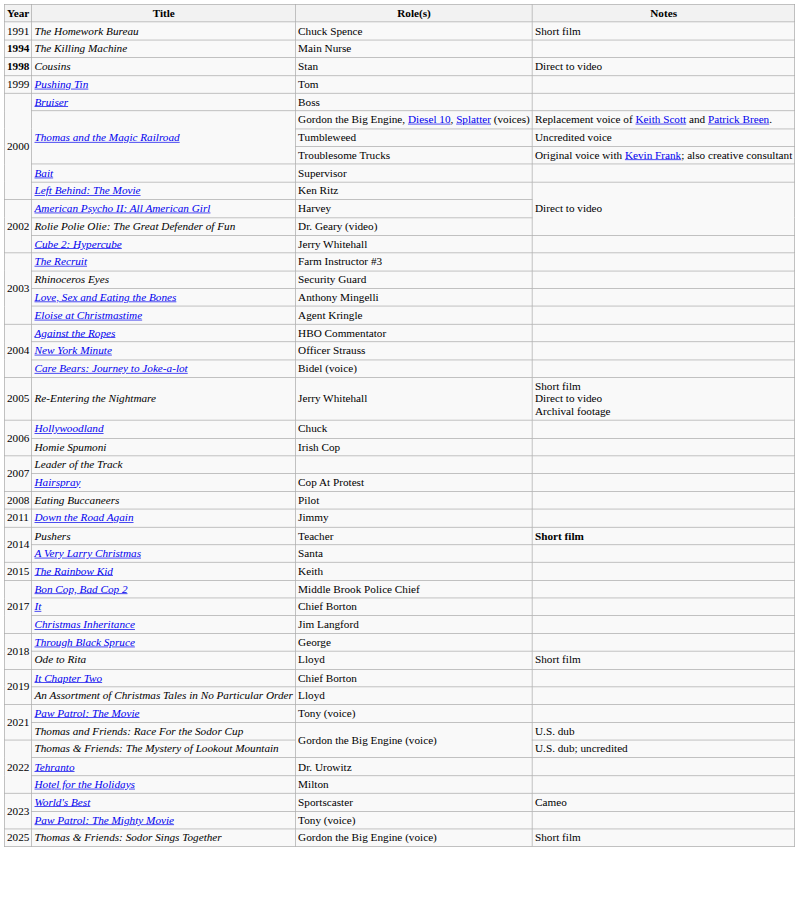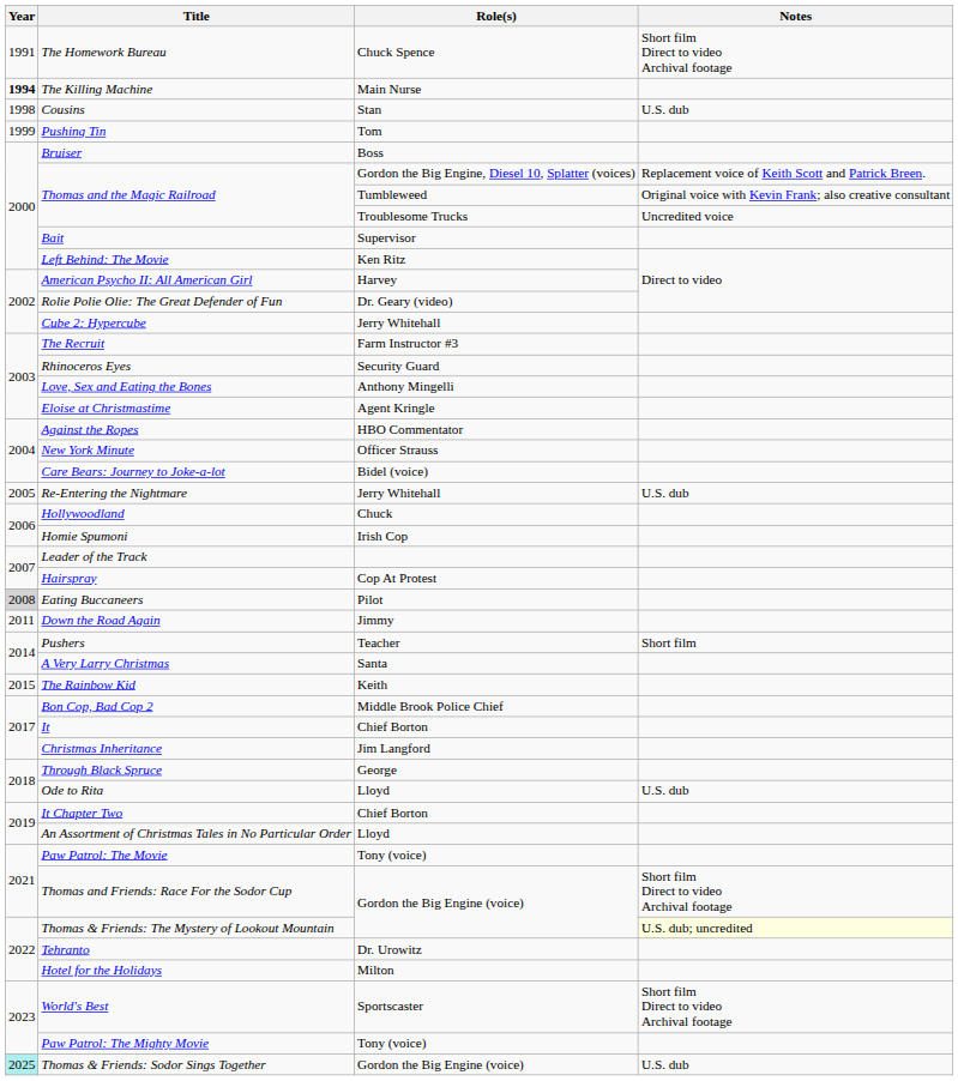 <table class="wikitable sortable">
 <tr>
 <th>Year</th>
 <th>Title</th>
 <th>Role(s)</th>
 <th class="unsortable">Notes</th>
 </tr>
 <tr>
 <td>1991</td>
 <td data-sort-value="Homework Bureau, The"><em>The Homework Bureau</em></td>
 <td>Chuck Spence</td>
-<td>Short film</td>
+<td>Short film<br>Direct to video<br>Archival footage</td>
 </tr>
 <tr>
 <td><strong>1994</strong></td>
 <td data-sort-value="Killing Machine, The"><em>The Killing Machine</em></td>
 <td>Main Nurse</td>
 <td></td>
 </tr>
 <tr>
-<td><strong>1998</strong></td>
+<td>1998</td>
 <td><em>Cousins</em></td>
 <td>Stan</td>
-<td>Direct to video</td>
+<td>U.S. dub</td>
 </tr>
 <tr>
 <td>1999</td>
 <td><em><a href='#'>Pushing Tin</a></em></td>
 <td>Tom</td>
 <td></td>
 </tr>
 <tr>
 <td rowspan=6>2000</td>
 <td><em><a href='#'>Bruiser</a></em></td>
 <td>Boss</td>
 <td></td>
 </tr>
 <tr>
 <td rowspan=3><em><a href='#'>Thomas and the Magic Railroad</a></em></td>
 <td>Gordon the Big Engine, <a href='#'>Diesel 10</a>, <a href='#'>Splatter</a> (voices)</td>
 <td>Replacement voice of <a href='#'>Keith Scott</a> and <a href='#'>Patrick Breen</a>.</td>
 </tr>
 <tr>
 <td>Tumbleweed</td>
-<td>Uncredited voice</td>
+<td>Original voice with <a href='#'>Kevin Frank</a>; also creative consultant</td>
 </tr>
 <tr>
 <td>Troublesome Trucks</td>
-<td>Original voice with <a href='#'>Kevin Frank</a>; also creative consultant</td>
+<td>Uncredited voice</td>
 </tr>
 <tr>
 <td><em><a href='#'>Bait</a></em></td>
 <td>Supervisor</td>
 <td></td>
 </tr>
 <tr>
 <td><em><a href='#'>Left Behind: The Movie</a></em></td>
 <td>Ken Ritz</td>
 <td rowspan=3>Direct to video</td>
 </tr>
 <tr>
 <td rowspan=3>2002</td>
 <td><em><a href='#'>American Psycho II: All American Girl</a></em></td>
 <td>Harvey</td>
 </tr>
 <tr>
 <td><em>Rolie Polie Olie: The Great Defender of Fun</em></td>
 <td>Dr. Geary (video)</td>
 </tr>
 <tr>
 <td><em><a href='#'>Cube 2: Hypercube</a></em></td>
 <td>Jerry Whitehall</td>
 <td></td>
 </tr>
 <tr>
 <td rowspan=4>2003</td>
 <td data-sort-value="Recruit, The"><em><a href='#'>The Recruit</a></em></td>
 <td>Farm Instructor #3</td>
 <td></td>
 </tr>
 <tr>
 <td><em>Rhinoceros Eyes</em></td>
 <td>Security Guard</td>
 <td></td>
 </tr>
 <tr>
 <td><em><a href='#'>Love, Sex and Eating the Bones</a></em></td>
 <td>Anthony Mingelli</td>
 <td></td>
 </tr>
 <tr>
 <td><em><a href='#'>Eloise at Christmastime</a></em></td>
 <td>Agent Kringle</td>
 <td></td>
 </tr>
 <tr>
 <td rowspan=3>2004</td>
 <td><em><a href='#'>Against the Ropes</a></em></td>
 <td>HBO Commentator</td>
 <td></td>
 </tr>
 <tr>
 <td><em><a href='#'>New York Minute</a></em></td>
 <td>Officer Strauss</td>
 <td></td>
 </tr>
 <tr>
 <td><em><a href='#'>Care Bears: Journey to Joke-a-lot</a></em></td>
 <td>Bidel (voice)</td>
 <td></td>
 </tr>
 <tr>
 <td>2005</td>
 <td><em>Re-Entering the Nightmare</em></td>
 <td>Jerry Whitehall</td>
-<td>Short film<br>Direct to video<br>Archival footage</td>
+<td>U.S. dub</td>
 </tr>
 <tr>
 <td rowspan=2>2006</td>
 <td><em><a href='#'>Hollywoodland</a></em></td>
 <td>Chuck</td>
 <td></td>
 </tr>
 <tr>
 <td><em>Homie Spumoni</em></td>
 <td>Irish Cop</td>
 <td></td>
 </tr>
 <tr>
 <td rowspan=2>2007</td>
 <td><em>Leader of the Track</em></td>
 <td></td>
 <td></td>
 </tr>
 <tr>
 <td><em><a href='#'>Hairspray</a></em></td>
 <td>Cop At Protest</td>
 <td></td>
 </tr>
 <tr>
-<td>2008</td>
+<td style="background: lightgrey;">2008</td>
 <td><em>Eating Buccaneers</em></td>
 <td>Pilot</td>
 <td></td>
 </tr>
 <tr>
 <td>2011</td>
 <td><em><a href='#'>Down the Road Again</a></em></td>
 <td>Jimmy</td>
 <td></td>
 </tr>
 <tr>
 <td rowspan=2>2014</td>
 <td><em>Pushers</em></td>
 <td>Teacher</td>
-<td><strong>Short film</strong></td>
+<td>Short film</td>
 </tr>
 <tr>
 <td data-sort-value="Very Larry Christmas, A"><em><a href='#'>A Very Larry Christmas</a></em></td>
 <td>Santa</td>
 <td></td>
 </tr>
 <tr>
 <td>2015</td>
 <td data-sort-value="Rainbow Kid, The"><em><a href='#'>The Rainbow Kid</a></em></td>
 <td>Keith</td>
 <td></td>
 </tr>
 <tr>
 <td rowspan=3>2017</td>
 <td><em><a href='#'>Bon Cop, Bad Cop 2</a></em></td>
 <td>Middle Brook Police Chief</td>
 <td></td>
 </tr>
 <tr>
 <td><em><a href='#'>It</a></em></td>
 <td>Chief Borton</td>
 <td></td>
 </tr>
 <tr>
 <td><em><a href='#'>Christmas Inheritance</a></em></td>
 <td>Jim Langford</td>
 <td></td>
 </tr>
 <tr>
 <td rowspan=2>2018</td>
 <td><em><a href='#'>Through Black Spruce</a></em></td>
 <td>George</td>
 <td></td>
 </tr>
 <tr>
 <td><em>Ode to Rita</em></td>
 <td>Lloyd</td>
-<td>Short film</td>
+<td>U.S. dub</td>
 </tr>
 <tr>
 <td rowspan=2>2019</td>
 <td><em><a href='#'>It Chapter Two</a></em></td>
 <td>Chief Borton</td>
 <td></td>
 </tr>
 <tr>
 <td><em>An Assortment of Christmas Tales in No Particular Order</em></td>
 <td>Lloyd</td>
 <td></td>
 </tr>
 <tr>
 <td rowspan=2>2021</td>
 <td><em><a href='#'>Paw Patrol: The Movie</a></em></td>
 <td>Tony (voice)</td>
 <td></td>
 </tr>
 <tr>
 <td><em>Thomas and Friends: Race For the Sodor Cup</em></td>
 <td Rowspan=2>Gordon the Big Engine (voice)</td>
-<td>U.S. dub</td>
+<td>Short film<br>Direct to video<br>Archival footage</td>
 </tr>
 <tr>
 <td rowspan=3>2022</td>
 <td><em>Thomas & Friends: The Mystery of Lookout Mountain</em></td>
-<td>U.S. dub; uncredited</td>
+<td style="background: lightyellow;">U.S. dub; uncredited</td>
 </tr>
 <tr>
 <td><em><a href='#'>Tehranto</a></em></td>
 <td>Dr. Urowitz</td>
 <td></td>
 </tr>
 <tr>
 <td><em><a href='#'>Hotel for the Holidays</a></em></td>
 <td>Milton</td>
 <td></td>
 </tr>
 <tr>
 <td rowspan=2>2023</td>
 <td><em><a href='#'>World's Best</a></em></td>
 <td>Sportscaster</td>
-<td>Cameo</td>
+<td>Short film<br>Direct to video<br>Archival footage</td>
 </tr>
 <tr>
 <td><em><a href='#'>Paw Patrol: The Mighty Movie</a></em></td>
 <td>Tony (voice)</td>
 <td></td>
 </tr>
 <tr>
-<td>2025</td>
+<td style="background: paleturquoise;">2025</td>
 <td><em>Thomas & Friends: Sodor Sings Together</em></td>
 <td>Gordon the Big Engine (voice)</td>
-<td>Short film</td>
+<td>U.S. dub</td>
 </tr>
 </table>
